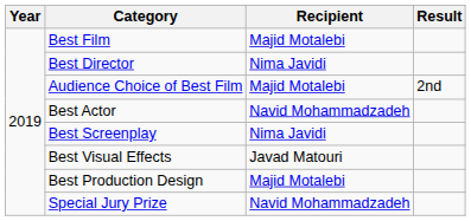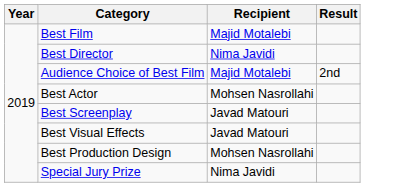 <table class="wikitable">
 <tr>
 <th>Year</th>
 <th>Category</th>
 <th>Recipient</th>
 <th>Result</th>
 </tr>
 <tr>
 <td rowspan="8">2019</td>
 <td><a href='#'>Best Film</a></td>
 <td><a href='#'>Majid Motalebi</a></td>
 <td></td>
 </tr>
 <tr>
 <td><a href='#'>Best Director</a></td>
 <td><a href='#'>Nima Javidi</a></td>
 <td></td>
 </tr>
 <tr>
 <td><a href='#'>Audience Choice of Best Film</a></td>
 <td><a href='#'>Majid Motalebi</a></td>
 <td>2nd</td>
 </tr>
 <tr>
 <td>Best Actor</td>
-<td><a href='#'>Navid Mohammadzadeh</a></td>
+<td>Mohsen Nasrollahi</td>
 <td></td>
 </tr>
 <tr>
 <td><a href='#'>Best Screenplay</a></td>
-<td><a href='#'>Nima Javidi</a></td>
+<td>Javad Matouri</td>
 <td></td>
 </tr>
 <tr>
 <td>Best Visual Effects</td>
 <td>Javad Matouri</td>
 <td></td>
 </tr>
 <tr>
 <td>Best Production Design</td>
-<td><a href='#'>Majid Motalebi</a></td>
+<td>Mohsen Nasrollahi</td>
 <td></td>
 </tr>
 <tr>
 <td><a href='#'>Special Jury Prize</a></td>
-<td><a href='#'>Navid Mohammadzadeh</a></td>
+<td>Nima Javidi</td>
 <td></td>
 </tr>
 </table>
